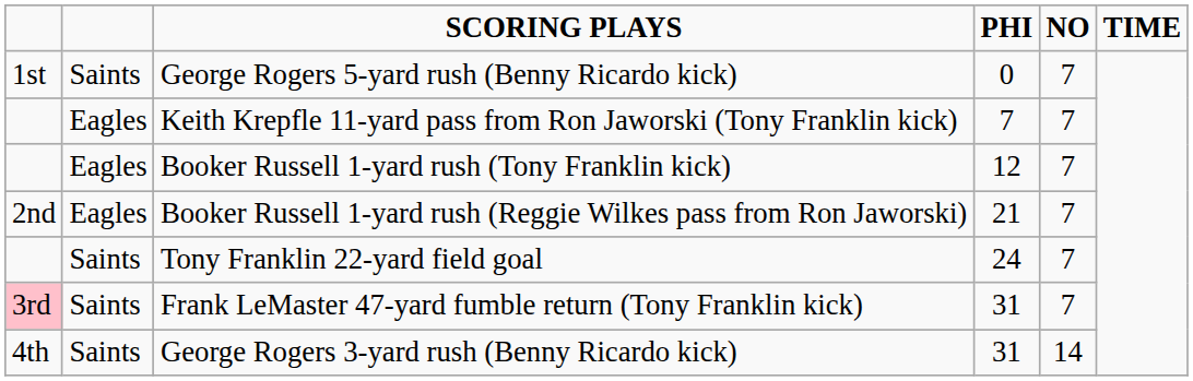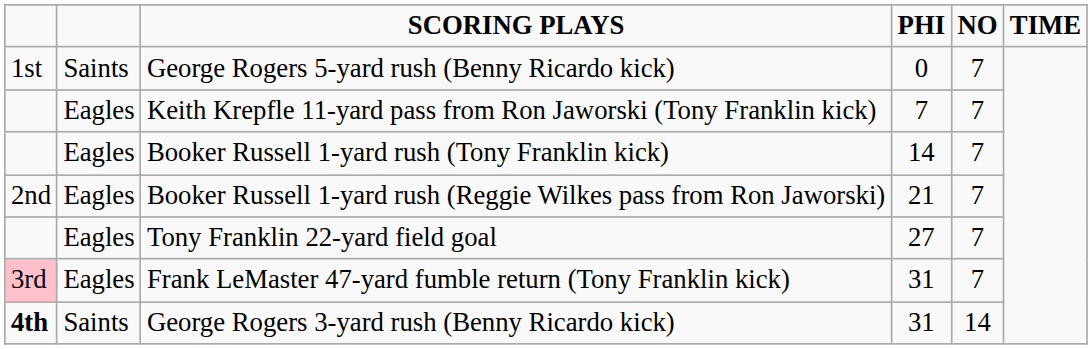 <table class="wikitable">
 <tr align="center">
 <td></td>
 <td></td>
 <td><strong>SCORING PLAYS</strong></td>
 <td><strong>PHI</strong></td>
 <td><strong>NO</strong></td>
 <td><strong>TIME</strong></td>
 </tr>
 <tr>
 <td>1st</td>
 <td>Saints</td>
 <td>George Rogers 5-yard rush (Benny Ricardo kick)</td>
 <td align="center">0</td>
 <td align="center">7</td>
 </tr>
 <tr>
 <td></td>
 <td>Eagles</td>
 <td>Keith Krepfle 11-yard pass from Ron Jaworski (Tony Franklin kick)</td>
 <td align="center">7</td>
 <td align="center">7</td>
 </tr>
 <tr>
 <td></td>
 <td>Eagles</td>
 <td>Booker Russell 1-yard rush (Tony Franklin kick)</td>
-<td align="center">12</td>
+<td align="center">14</td>
 <td align="center">7</td>
 </tr>
 <tr>
 <td>2nd</td>
 <td>Eagles</td>
 <td>Booker Russell 1-yard rush (Reggie Wilkes pass from Ron Jaworski)</td>
 <td align="center">21</td>
 <td align="center">7</td>
 </tr>
 <tr>
 <td></td>
-<td>Saints</td>
+<td>Eagles</td>
 <td>Tony Franklin 22-yard field goal</td>
-<td align="center">24</td>
+<td align="center">27</td>
 <td align="center">7</td>
 </tr>
 <tr>
 <td style="background: pink;">3rd</td>
-<td>Saints</td>
+<td>Eagles</td>
 <td>Frank LeMaster 47-yard fumble return (Tony Franklin kick)</td>
 <td align="center">31</td>
 <td align="center">7</td>
 </tr>
 <tr>
-<td>4th</td>
+<td><strong>4th</strong></td>
 <td>Saints</td>
 <td>George Rogers 3-yard rush (Benny Ricardo kick)</td>
 <td align="center">31</td>
 <td align="center">14</td>
 </tr>
 </table>
